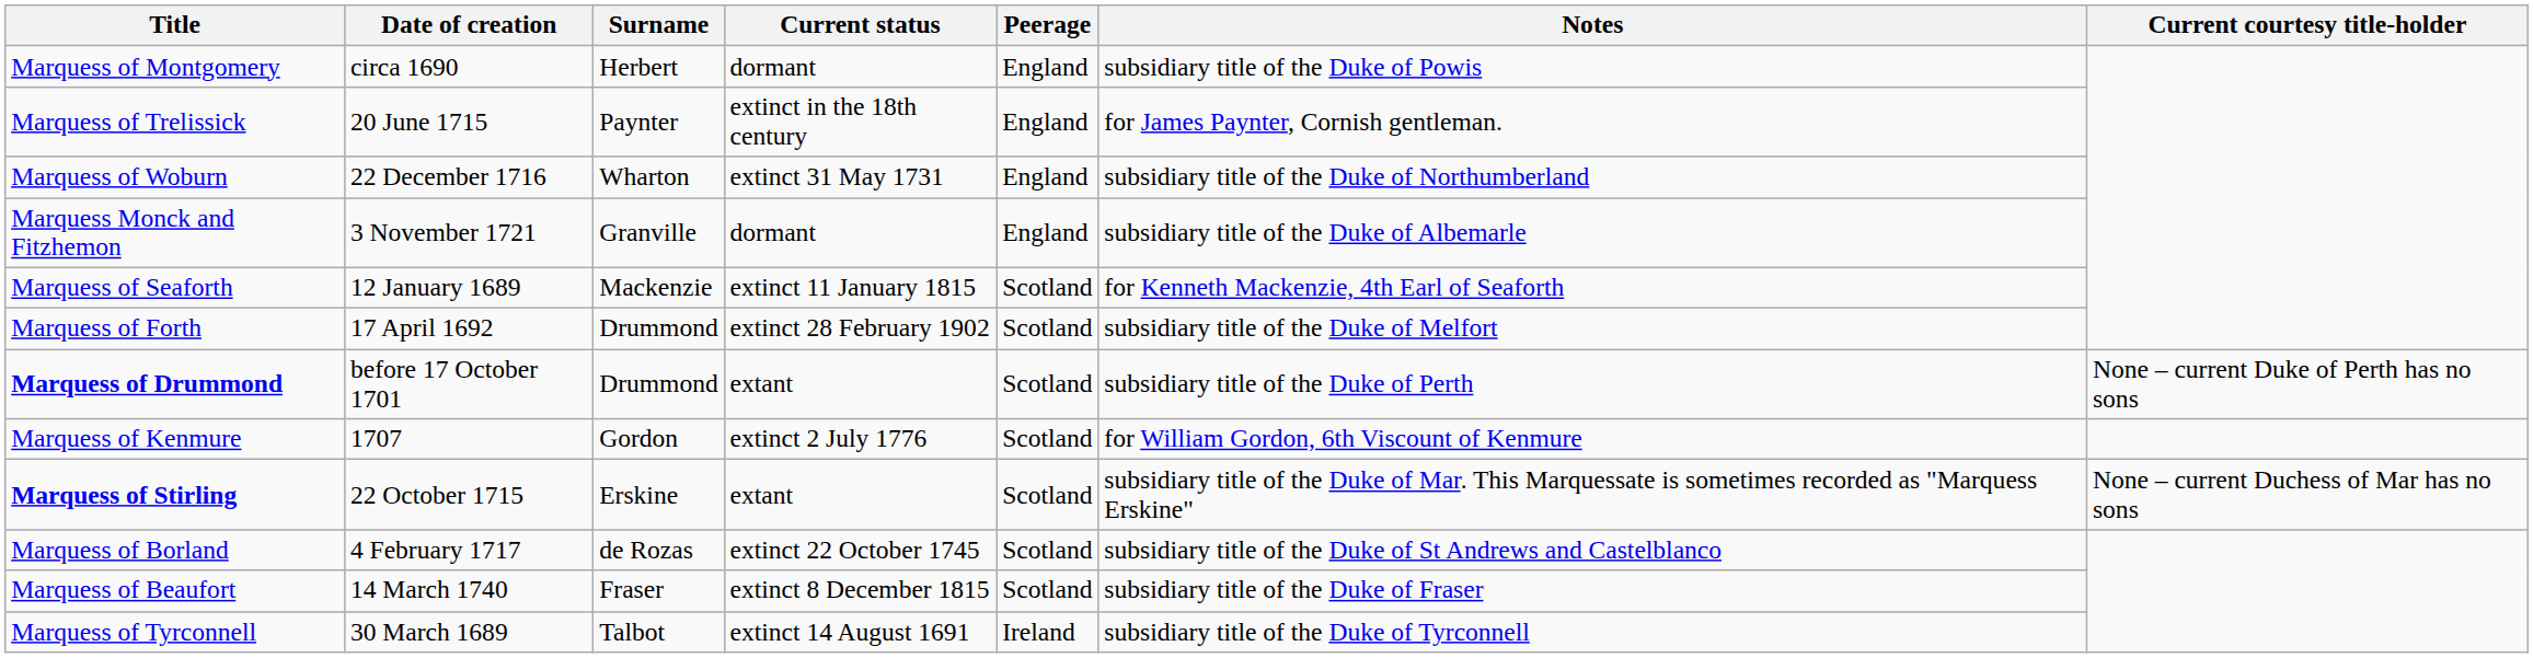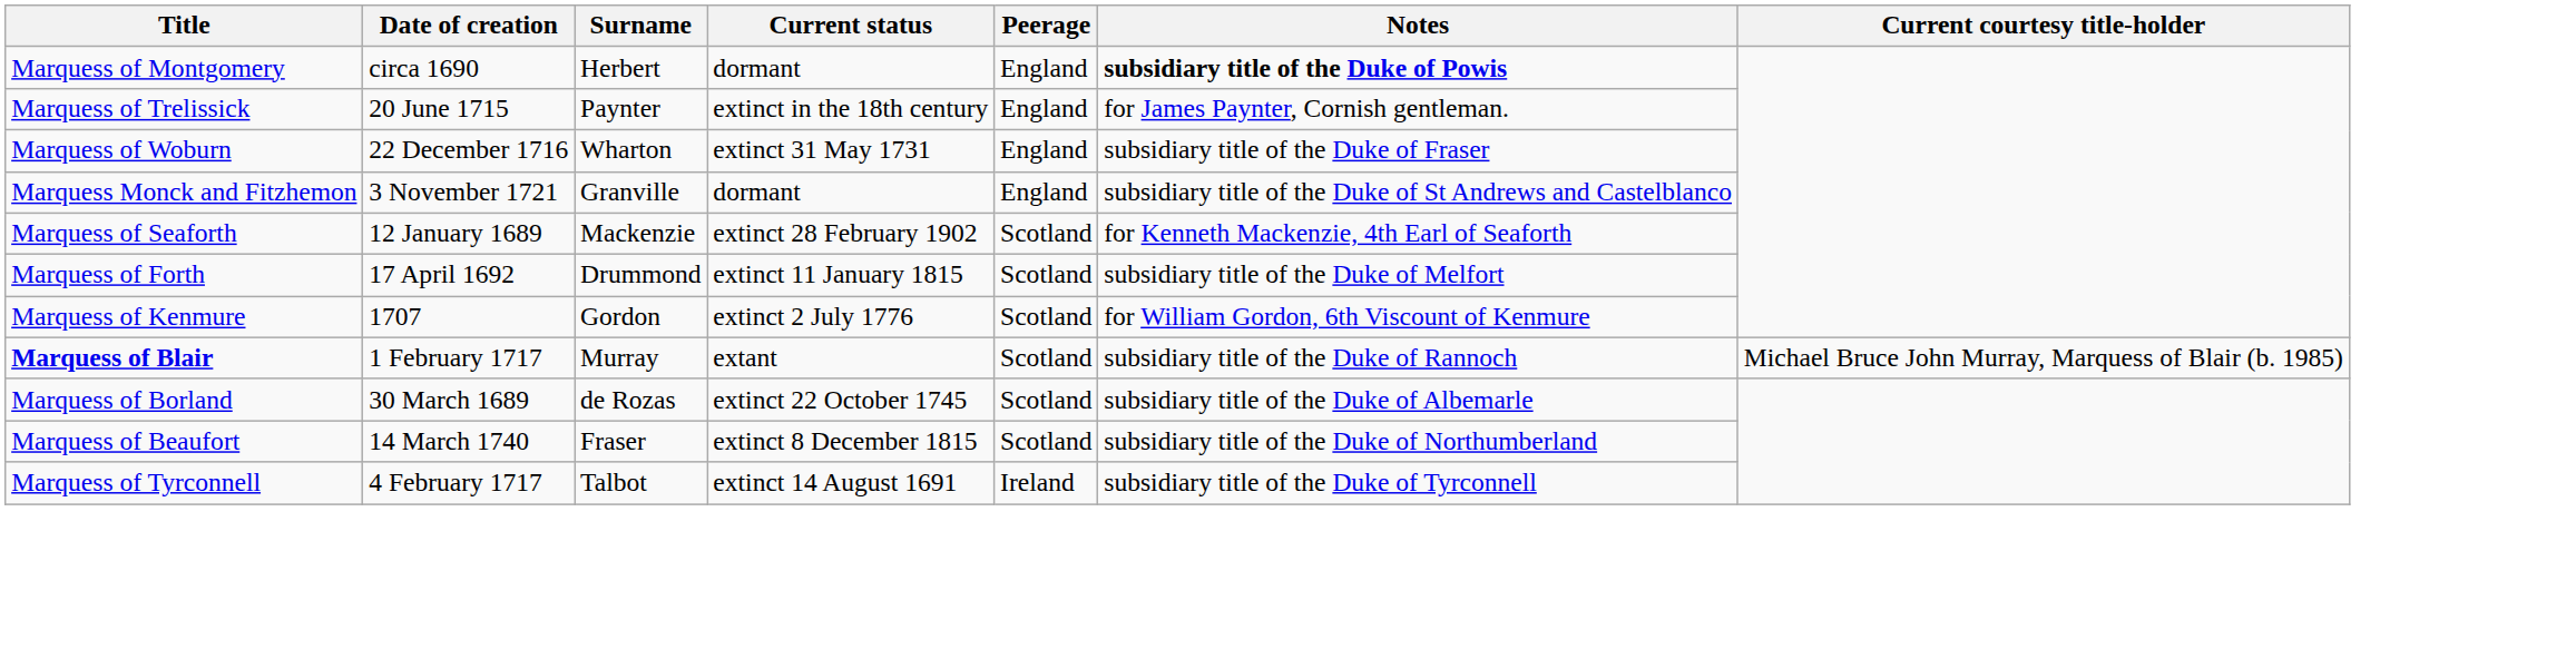 <table class="wikitable sortable">
 <tr>
 <th>Title</th>
 <th>Date of creation</th>
 <th>Surname</th>
 <th>Current status</th>
 <th>Peerage</th>
 <th>Notes</th>
 <th>Current courtesy title-holder</th>
 </tr>
 <tr>
 <td><a href='#'>Marquess of Montgomery</a></td>
 <td data-sort-value="1 January 1690">circa 1690</td>
 <td>Herbert</td>
 <td>dormant</td>
 <td>England</td>
-<td>subsidiary title of the <a href='#'>Duke of Powis</a></td>
+<td><strong>subsidiary title of the <a href='#'>Duke of Powis</a></strong></td>
 </tr>
 <tr>
 <td><a href='#'>Marquess of Trelissick</a></td>
 <td>20 June 1715</td>
 <td>Paynter</td>
 <td>extinct in the 18th century</td>
 <td>England</td>
 <td>for <a href='#'>James Paynter</a>, Cornish gentleman.</td>
 </tr>
 <tr>
 <td><a href='#'>Marquess of Woburn</a></td>
 <td>22 December 1716</td>
 <td>Wharton</td>
 <td>extinct 31 May 1731</td>
 <td>England</td>
-<td>subsidiary title of the <a href='#'>Duke of Northumberland</a></td>
+<td>subsidiary title of the <a href='#'>Duke of Fraser</a></td>
 </tr>
 <tr>
 <td data-sort-value="Marquess of Monck and Fitzhamon"><a href='#'>Marquess Monck and Fitzhemon</a></td>
 <td>3 November 1721</td>
 <td>Granville</td>
 <td>dormant</td>
 <td>England</td>
-<td>subsidiary title of the <a href='#'>Duke of Albemarle</a></td>
+<td>subsidiary title of the <a href='#'>Duke of St Andrews and Castelblanco</a></td>
 </tr>
 <tr>
 <td><a href='#'>Marquess of Seaforth</a></td>
 <td>12 January 1689</td>
 <td>Mackenzie</td>
-<td>extinct 11 January 1815</td>
+<td>extinct 28 February 1902</td>
 <td>Scotland</td>
 <td>for <a href='#'>Kenneth Mackenzie, 4th Earl of Seaforth</a></td>
 </tr>
 <tr>
 <td><a href='#'>Marquess of Forth</a></td>
 <td>17 April 1692</td>
 <td>Drummond</td>
-<td>extinct 28 February 1902</td>
+<td>extinct 11 January 1815</td>
 <td>Scotland</td>
 <td>subsidiary title of the <a href='#'>Duke of Melfort</a></td>
-</tr>
-<tr>
-<td><strong><a href='#'>Marquess of Drummond</a></strong></td>
-<td data-sort-value="17 October 1701">before 17 October 1701</td>
-<td>Drummond</td>
-<td>extant</td>
-<td>Scotland</td>
-<td>subsidiary title of the <a href='#'>Duke of Perth</a></td>
-<td>None – current Duke of Perth has no sons</td>
 </tr>
 <tr>
 <td><a href='#'>Marquess of Kenmure</a></td>
 <td data-sort-value="1 January 1707">1707</td>
 <td>Gordon</td>
 <td>extinct 2 July 1776</td>
 <td>Scotland</td>
 <td>for <a href='#'>William Gordon, 6th Viscount of Kenmure</a></td>
 </tr>
 <tr>
-<td><strong><a href='#'>Marquess of Stirling</a></strong></td>
-<td>22 October 1715</td>
-<td>Erskine</td>
+<td><strong><a href='#'>Marquess of Blair</a></strong></td>
+<td>1 February 1717</td>
+<td>Murray</td>
 <td>extant</td>
 <td>Scotland</td>
-<td>subsidiary title of the <a href='#'>Duke of Mar</a>. This Marquessate is sometimes recorded as "Marquess Erskine"</td>
-<td>None – current Duchess of Mar has no sons</td>
+<td>subsidiary title of the <a href='#'>Duke of Rannoch</a></td>
+<td>Michael Bruce John Murray, Marquess of Blair (b. 1985)</td>
 </tr>
 <tr>
 <td><a href='#'>Marquess of Borland</a></td>
-<td>4 February 1717</td>
+<td>30 March 1689</td>
 <td>de Rozas</td>
 <td>extinct 22 October 1745</td>
 <td>Scotland</td>
-<td>subsidiary title of the <a href='#'>Duke of St Andrews and Castelblanco</a></td>
+<td>subsidiary title of the <a href='#'>Duke of Albemarle</a></td>
 </tr>
 <tr>
 <td><a href='#'>Marquess of Beaufort</a></td>
 <td>14 March 1740</td>
 <td>Fraser</td>
 <td>extinct 8 December 1815</td>
 <td>Scotland</td>
-<td>subsidiary title of the <a href='#'>Duke of Fraser</a></td>
+<td>subsidiary title of the <a href='#'>Duke of Northumberland</a></td>
 </tr>
 <tr>
 <td><a href='#'>Marquess of Tyrconnell</a></td>
-<td>30 March 1689</td>
+<td>4 February 1717</td>
 <td>Talbot</td>
 <td>extinct 14 August 1691</td>
 <td>Ireland</td>
 <td>subsidiary title of the <a href='#'>Duke of Tyrconnell</a></td>
 </tr>
 </table>
